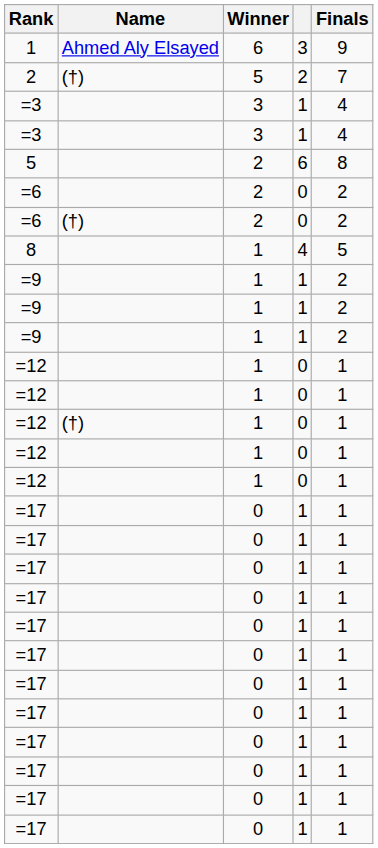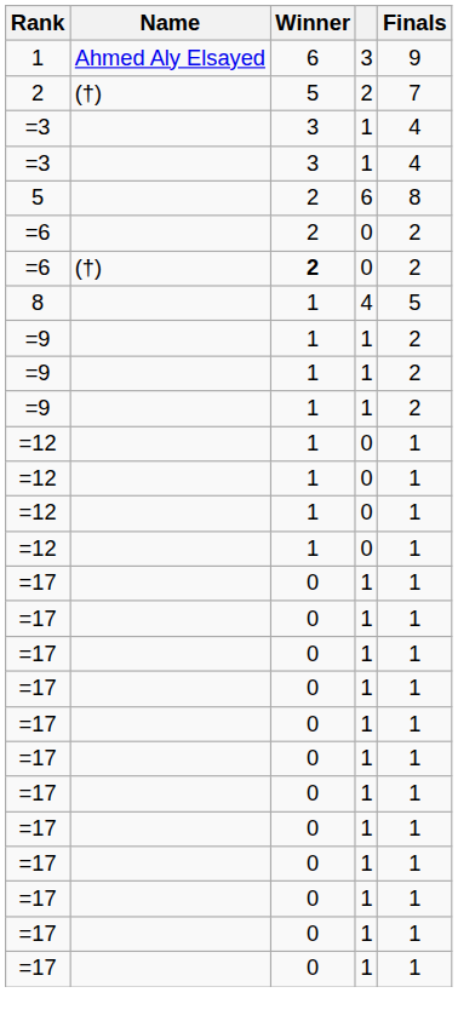 <table class="wikitable sortable" style="text-align: center;">
 <tr>
 <th>Rank</th>
 <th>Name</th>
 <th>Winner</th>
 <th></th>
 <th>Finals</th>
 </tr>
 <tr>
 <td>1</td>
 <td align="left"><a href='#'>Ahmed Aly Elsayed</a></td>
 <td>6</td>
 <td>3</td>
 <td>9</td>
 </tr>
 <tr>
 <td>2</td>
 <td align="left"> (†)</td>
 <td>5</td>
 <td>2</td>
 <td>7</td>
 </tr>
 <tr>
 <td>=3</td>
 <td align="left"></td>
 <td>3</td>
 <td>1</td>
 <td>4</td>
 </tr>
 <tr>
 <td>=3</td>
 <td align="left"></td>
 <td>3</td>
 <td>1</td>
 <td>4</td>
 </tr>
 <tr>
 <td>5</td>
 <td align="left"></td>
 <td>2</td>
 <td>6</td>
 <td>8</td>
 </tr>
 <tr>
 <td>=6</td>
 <td align="left"></td>
 <td>2</td>
 <td>0</td>
 <td>2</td>
 </tr>
 <tr>
 <td>=6</td>
 <td align="left"> (†)</td>
-<td>2</td>
+<td><strong>2</strong></td>
 <td>0</td>
 <td>2</td>
 </tr>
 <tr>
 <td>8</td>
 <td align="left"></td>
 <td>1</td>
 <td>4</td>
 <td>5</td>
 </tr>
 <tr>
 <td>=9</td>
 <td align="left"></td>
 <td>1</td>
 <td>1</td>
 <td>2</td>
 </tr>
 <tr>
 <td>=9</td>
 <td align="left"></td>
 <td>1</td>
 <td>1</td>
 <td>2</td>
 </tr>
 <tr>
 <td>=9</td>
 <td align="left"></td>
 <td>1</td>
 <td>1</td>
 <td>2</td>
 </tr>
 <tr>
 <td>=12</td>
 <td align="left"></td>
 <td>1</td>
 <td>0</td>
 <td>1</td>
 </tr>
 <tr>
 <td>=12</td>
 <td align="left"></td>
-<td>1</td>
-<td>0</td>
-<td>1</td>
-</tr>
-<tr>
-<td>=12</td>
-<td align="left"> (†)</td>
 <td>1</td>
 <td>0</td>
 <td>1</td>
 </tr>
 <tr>
 <td>=12</td>
 <td align="left"></td>
 <td>1</td>
 <td>0</td>
 <td>1</td>
 </tr>
 <tr>
 <td>=12</td>
 <td align="left"></td>
 <td>1</td>
 <td>0</td>
 <td>1</td>
 </tr>
 <tr>
 <td>=17</td>
 <td align="left"></td>
 <td>0</td>
 <td>1</td>
 <td>1</td>
 </tr>
 <tr>
 <td>=17</td>
 <td align="left"></td>
 <td>0</td>
 <td>1</td>
 <td>1</td>
 </tr>
 <tr>
 <td>=17</td>
 <td align="left"></td>
 <td>0</td>
 <td>1</td>
 <td>1</td>
 </tr>
 <tr>
 <td>=17</td>
 <td align="left"></td>
 <td>0</td>
 <td>1</td>
 <td>1</td>
 </tr>
 <tr>
 <td>=17</td>
 <td align="left"></td>
 <td>0</td>
 <td>1</td>
 <td>1</td>
 </tr>
 <tr>
 <td>=17</td>
 <td align="left"></td>
 <td>0</td>
 <td>1</td>
 <td>1</td>
 </tr>
 <tr>
 <td>=17</td>
 <td align="left"></td>
 <td>0</td>
 <td>1</td>
 <td>1</td>
 </tr>
 <tr>
 <td>=17</td>
 <td align="left"></td>
 <td>0</td>
 <td>1</td>
 <td>1</td>
 </tr>
 <tr>
 <td>=17</td>
 <td align="left"></td>
 <td>0</td>
 <td>1</td>
 <td>1</td>
 </tr>
 <tr>
 <td>=17</td>
 <td align="left"></td>
 <td>0</td>
 <td>1</td>
 <td>1</td>
 </tr>
 <tr>
 <td>=17</td>
 <td align="left"></td>
 <td>0</td>
 <td>1</td>
 <td>1</td>
 </tr>
 <tr>
 <td>=17</td>
 <td align="left"></td>
 <td>0</td>
 <td>1</td>
 <td>1</td>
 </tr>
 </table>
